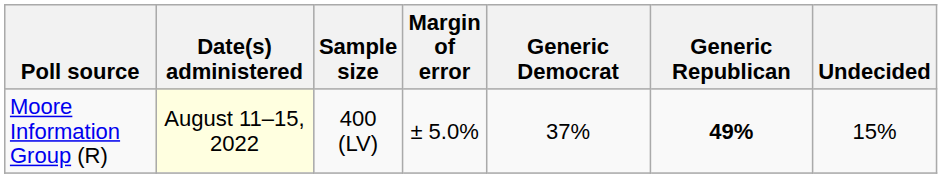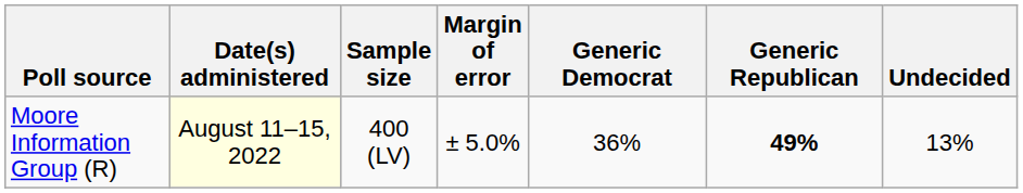 <table class="wikitable" style="font-size:90%;text-align:center;">
 <tr valign=bottom>
 <th>Poll source</th>
 <th>Date(s)<br>administered</th>
 <th>Sample<br>size</th>
 <th>Margin<br>of error</th>
 <th style="width:100px;">Generic<br>Democrat</th>
 <th style="width:100px;">Generic<br>Republican</th>
 <th>Undecided</th>
 </tr>
 <tr>
 <td style="text-align:left;"><a href='#'>Moore Information Group</a> (R)</td>
 <td style="background: lightyellow;">August 11–15, 2022</td>
 <td>400 (LV)</td>
 <td>± 5.0%</td>
-<td>37%</td>
+<td>36%</td>
 <td><strong>49%</strong></td>
-<td>15%</td>
+<td>13%</td>
 </tr>
 </table>
